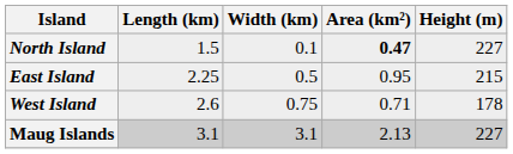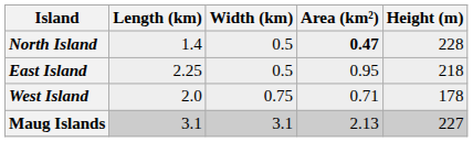 <table class="wikitable" style="background: #CCC;">
 <tr>
 <th>Island</th>
 <th>Length (km)</th>
 <th>Width (km)</th>
 <th>Area (km²)</th>
 <th>Height (m)</th>
 </tr>
 <tr style="background: #EEE;">
 <th style="text-align:left"><em>North Island</em></th>
-<td style="text-align:right">1.5</td>
-<td style="text-align:right">0.1</td>
+<td style="text-align:right">1.4</td>
+<td style="text-align:right">0.5</td>
 <td style="text-align:right"><strong>0.47</strong></td>
-<td style="text-align:right">227</td>
+<td style="text-align:right">228</td>
 </tr>
 <tr style="background: #EEE;">
 <th style="text-align:left"><em>East Island</em></th>
 <td style="text-align:right">2.25</td>
 <td style="text-align:right">0.5</td>
 <td style="text-align:right">0.95</td>
-<td style="text-align:right">215</td>
+<td style="text-align:right">218</td>
 </tr>
 <tr style="background: #EEE;">
 <th style="text-align:left"><em>West Island</em></th>
-<td style="text-align:right">2.6</td>
+<td style="text-align:right">2.0</td>
 <td style="text-align:right">0.75</td>
 <td style="text-align:right">0.71</td>
 <td style="text-align:right">178</td>
 </tr>
 <tr style="background: #CCC;">
 <th style="text-align:left">Maug Islands</th>
 <td style="text-align:right">3.1</td>
 <td style="text-align:right">3.1</td>
 <td style="text-align:right">2.13</td>
 <td style="text-align:right">227</td>
 </tr>
 </table>
